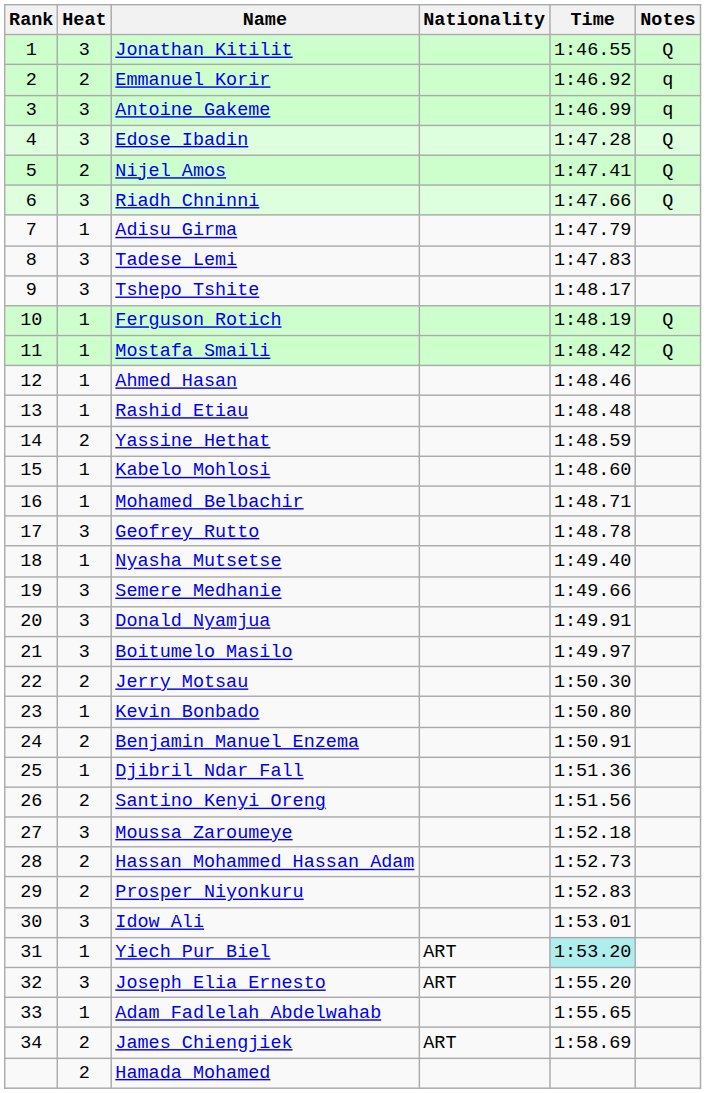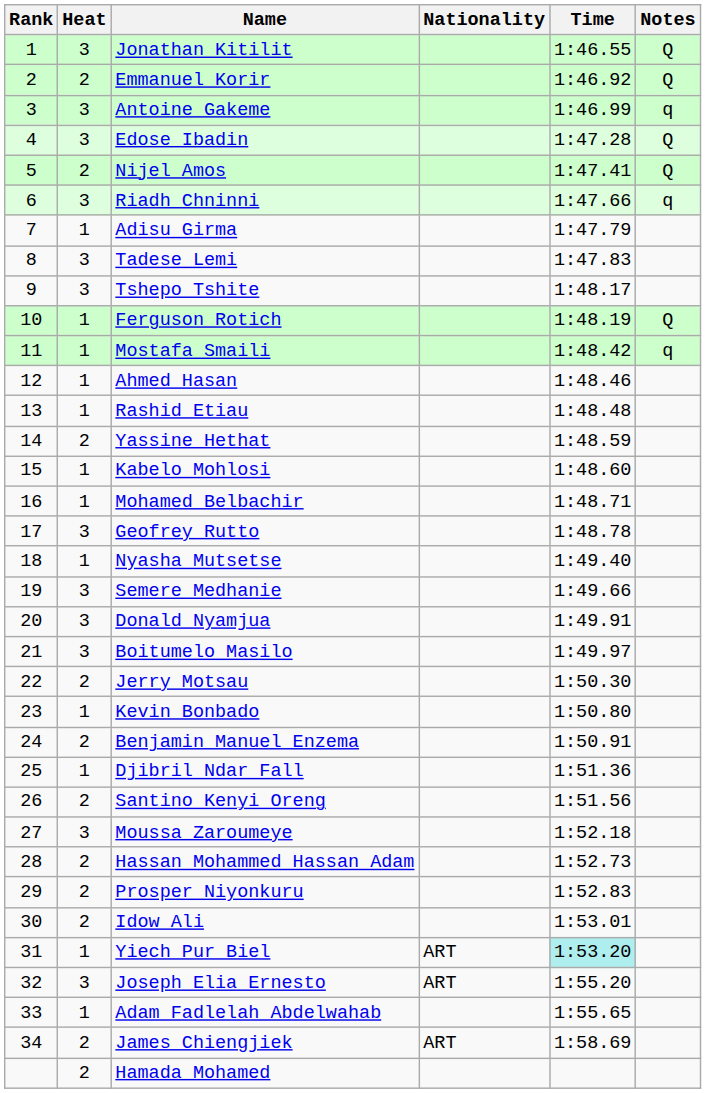 <table class="wikitable sortable" style="text-align:center">
 <tr>
 <th>Rank</th>
 <th>Heat</th>
 <th>Name</th>
 <th>Nationality</th>
 <th>Time</th>
 <th>Notes</th>
 </tr>
 <tr bgcolor=ccffcc>
 <td>1</td>
 <td>3</td>
 <td align=left><a href='#'>Jonathan Kitilit</a></td>
 <td align=left></td>
 <td>1:46.55</td>
 <td>Q</td>
 </tr>
 <tr bgcolor=ccffcc>
 <td>2</td>
 <td>2</td>
 <td align=left><a href='#'>Emmanuel Korir</a></td>
 <td align=left></td>
 <td>1:46.92</td>
-<td>q</td>
+<td>Q</td>
 </tr>
 <tr bgcolor=ccffcc>
 <td>3</td>
 <td>3</td>
 <td align=left><a href='#'>Antoine Gakeme</a></td>
 <td align=left></td>
 <td>1:46.99</td>
 <td>q</td>
 </tr>
 <tr bgcolor=ddffdd>
 <td>4</td>
 <td>3</td>
 <td align=left><a href='#'>Edose Ibadin</a></td>
 <td align=left></td>
 <td>1:47.28</td>
 <td>Q</td>
 </tr>
 <tr bgcolor=ccffcc>
 <td>5</td>
 <td>2</td>
 <td align=left><a href='#'>Nijel Amos</a></td>
 <td align=left></td>
 <td>1:47.41</td>
 <td>Q</td>
 </tr>
 <tr bgcolor=ddffdd>
 <td>6</td>
 <td>3</td>
 <td align=left><a href='#'>Riadh Chninni</a></td>
 <td align=left></td>
 <td>1:47.66</td>
-<td>Q</td>
+<td>q</td>
 </tr>
 <tr>
 <td>7</td>
 <td>1</td>
 <td align=left><a href='#'>Adisu Girma</a></td>
 <td align=left></td>
 <td>1:47.79</td>
 <td></td>
 </tr>
 <tr>
 <td>8</td>
 <td>3</td>
 <td align=left><a href='#'>Tadese Lemi</a></td>
 <td align=left></td>
 <td>1:47.83</td>
 <td></td>
 </tr>
 <tr>
 <td>9</td>
 <td>3</td>
 <td align=left><a href='#'>Tshepo Tshite</a></td>
 <td align=left></td>
 <td>1:48.17</td>
 <td></td>
 </tr>
 <tr bgcolor=ccffcc>
 <td>10</td>
 <td>1</td>
 <td align=left><a href='#'>Ferguson Rotich</a></td>
 <td align=left></td>
 <td>1:48.19</td>
 <td>Q</td>
 </tr>
 <tr bgcolor=ccffcc>
 <td>11</td>
 <td>1</td>
 <td align=left><a href='#'>Mostafa Smaili</a></td>
 <td align=left></td>
 <td>1:48.42</td>
-<td>Q</td>
+<td>q</td>
 </tr>
 <tr>
 <td>12</td>
 <td>1</td>
 <td align=left><a href='#'>Ahmed Hasan</a></td>
 <td align=left></td>
 <td>1:48.46</td>
 <td></td>
 </tr>
 <tr>
 <td>13</td>
 <td>1</td>
 <td align=left><a href='#'>Rashid Etiau</a></td>
 <td align=left></td>
 <td>1:48.48</td>
 <td></td>
 </tr>
 <tr>
 <td>14</td>
 <td>2</td>
 <td align=left><a href='#'>Yassine Hethat</a></td>
 <td align=left></td>
 <td>1:48.59</td>
 <td></td>
 </tr>
 <tr>
 <td>15</td>
 <td>1</td>
 <td align=left><a href='#'>Kabelo Mohlosi</a></td>
 <td align=left></td>
 <td>1:48.60</td>
 <td></td>
 </tr>
 <tr>
 <td>16</td>
 <td>1</td>
 <td align=left><a href='#'>Mohamed Belbachir</a></td>
 <td align=left></td>
 <td>1:48.71</td>
 <td></td>
 </tr>
 <tr>
 <td>17</td>
 <td>3</td>
 <td align=left><a href='#'>Geofrey Rutto</a></td>
 <td align=left></td>
 <td>1:48.78</td>
 <td></td>
 </tr>
 <tr>
 <td>18</td>
 <td>1</td>
 <td align=left><a href='#'>Nyasha Mutsetse</a></td>
 <td align=left></td>
 <td>1:49.40</td>
 <td></td>
 </tr>
 <tr>
 <td>19</td>
 <td>3</td>
 <td align=left><a href='#'>Semere Medhanie</a></td>
 <td align=left></td>
 <td>1:49.66</td>
 <td></td>
 </tr>
 <tr>
 <td>20</td>
 <td>3</td>
 <td align=left><a href='#'>Donald Nyamjua</a></td>
 <td align=left></td>
 <td>1:49.91</td>
 <td></td>
 </tr>
 <tr>
 <td>21</td>
 <td>3</td>
 <td align=left><a href='#'>Boitumelo Masilo</a></td>
 <td align=left></td>
 <td>1:49.97</td>
 <td></td>
 </tr>
 <tr>
 <td>22</td>
 <td>2</td>
 <td align=left><a href='#'>Jerry Motsau</a></td>
 <td align=left></td>
 <td>1:50.30</td>
 <td></td>
 </tr>
 <tr>
 <td>23</td>
 <td>1</td>
 <td align=left><a href='#'>Kevin Bonbado</a></td>
 <td align=left></td>
 <td>1:50.80</td>
 <td></td>
 </tr>
 <tr>
 <td>24</td>
 <td>2</td>
 <td align=left><a href='#'>Benjamin Manuel Enzema</a></td>
 <td align=left></td>
 <td>1:50.91</td>
 <td></td>
 </tr>
 <tr>
 <td>25</td>
 <td>1</td>
 <td align=left><a href='#'>Djibril Ndar Fall</a></td>
 <td align=left></td>
 <td>1:51.36</td>
 <td></td>
 </tr>
 <tr>
 <td>26</td>
 <td>2</td>
 <td align=left><a href='#'>Santino Kenyi Oreng</a></td>
 <td align=left></td>
 <td>1:51.56</td>
 <td></td>
 </tr>
 <tr>
 <td>27</td>
 <td>3</td>
 <td align=left><a href='#'>Moussa Zaroumeye</a></td>
 <td align=left></td>
 <td>1:52.18</td>
 <td></td>
 </tr>
 <tr>
 <td>28</td>
 <td>2</td>
 <td align=left><a href='#'>Hassan Mohammed Hassan Adam</a></td>
 <td align=left></td>
 <td>1:52.73</td>
 <td></td>
 </tr>
 <tr>
 <td>29</td>
 <td>2</td>
 <td align=left><a href='#'>Prosper Niyonkuru</a></td>
 <td align=left></td>
 <td>1:52.83</td>
 <td></td>
 </tr>
 <tr>
 <td>30</td>
-<td>3</td>
+<td>2</td>
 <td align=left><a href='#'>Idow Ali</a></td>
 <td align=left></td>
 <td>1:53.01</td>
 <td></td>
 </tr>
 <tr>
 <td>31</td>
 <td>1</td>
 <td align=left><a href='#'>Yiech Pur Biel</a></td>
 <td align=left>ART</td>
 <td style="background: paleturquoise;">1:53.20</td>
 <td></td>
 </tr>
 <tr>
 <td>32</td>
 <td>3</td>
 <td align=left><a href='#'>Joseph Elia Ernesto</a></td>
 <td align=left>ART</td>
 <td>1:55.20</td>
 <td></td>
 </tr>
 <tr>
 <td>33</td>
 <td>1</td>
 <td align=left><a href='#'>Adam Fadlelah Abdelwahab</a></td>
 <td align=left></td>
 <td>1:55.65</td>
 <td></td>
 </tr>
 <tr>
 <td>34</td>
 <td>2</td>
 <td align=left><a href='#'>James Chiengjiek</a></td>
 <td align=left>ART</td>
 <td>1:58.69</td>
 <td></td>
 </tr>
 <tr>
 <td></td>
 <td>2</td>
 <td align=left><a href='#'>Hamada Mohamed</a></td>
 <td align=left></td>
 <td></td>
 <td></td>
 </tr>
 </table>
